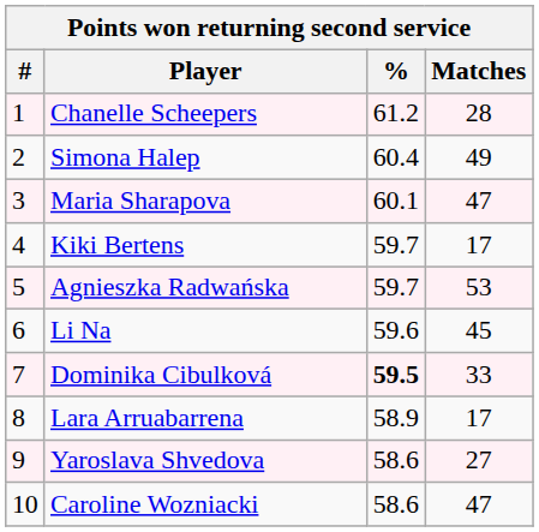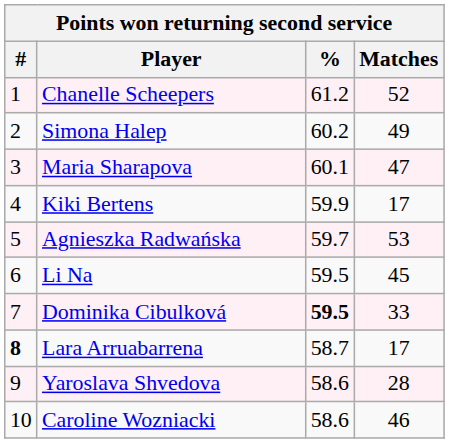 <table class="wikitable " style=font-size:90%>
 <tr>
 <th colspan=4>Points won returning second service</th>
 </tr>
 <tr>
 <th>#</th>
 <th width=170>Player</th>
 <th width=20>%</th>
 <th>Matches</th>
 </tr>
 <tr style="background:#FFF0F5;">
 <td>1</td>
 <td> <a href='#'>Chanelle Scheepers</a></td>
 <td>61.2</td>
-<td align=center>28</td>
+<td align=center>52</td>
 </tr>
 <tr>
 <td>2</td>
 <td> <a href='#'>Simona Halep</a></td>
-<td>60.4</td>
+<td>60.2</td>
 <td align=center>49</td>
 </tr>
 <tr style="background:#FFF0F5;">
 <td>3</td>
 <td> <a href='#'>Maria Sharapova</a></td>
 <td>60.1</td>
 <td align=center>47</td>
 </tr>
 <tr>
 <td>4</td>
 <td> <a href='#'>Kiki Bertens</a></td>
-<td>59.7</td>
+<td>59.9</td>
 <td align=center>17</td>
 </tr>
 <tr style="background:#FFF0F5;">
 <td>5</td>
 <td> <a href='#'>Agnieszka Radwańska</a></td>
 <td>59.7</td>
 <td align=center>53</td>
 </tr>
 <tr>
 <td>6</td>
 <td> <a href='#'>Li Na</a></td>
-<td>59.6</td>
+<td>59.5</td>
 <td align=center>45</td>
 </tr>
 <tr style="background:#FFF0F5;">
 <td>7</td>
 <td> <a href='#'>Dominika Cibulková</a></td>
 <td><strong>59.5</strong></td>
 <td align=center>33</td>
 </tr>
 <tr>
-<td>8</td>
+<td><strong>8</strong></td>
 <td> <a href='#'>Lara Arruabarrena</a></td>
-<td>58.9</td>
+<td>58.7</td>
 <td align=center>17</td>
 </tr>
 <tr style="background:#FFF0F5;">
 <td>9</td>
 <td> <a href='#'>Yaroslava Shvedova</a></td>
 <td>58.6</td>
-<td align=center>27</td>
+<td align=center>28</td>
 </tr>
 <tr>
 <td>10</td>
 <td> <a href='#'>Caroline Wozniacki</a></td>
 <td>58.6</td>
-<td align=center>47</td>
+<td align=center>46</td>
 </tr>
 </table>
